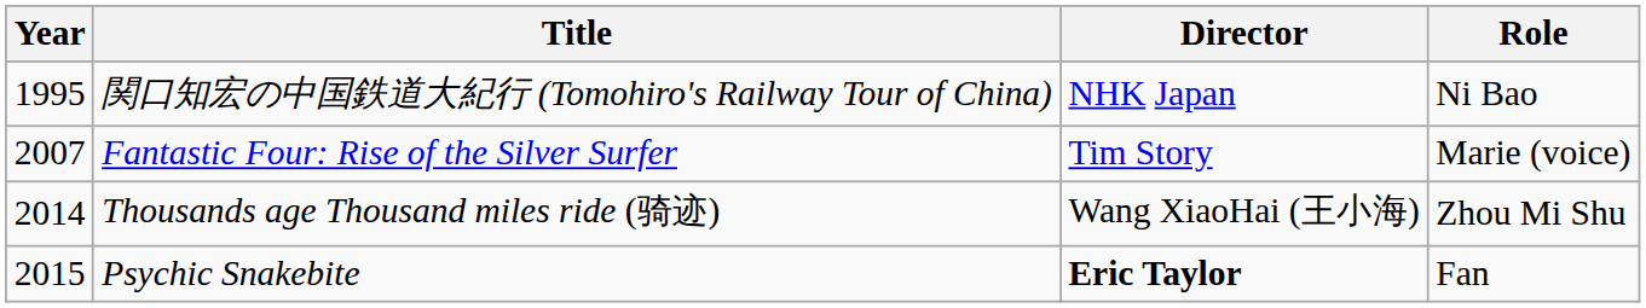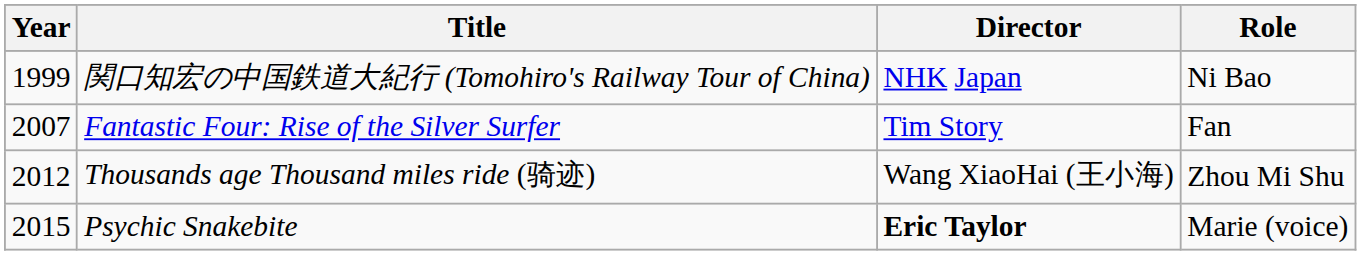 <table class="wikitable">
 <tr>
 <th>Year</th>
 <th>Title</th>
 <th>Director</th>
 <th>Role</th>
 </tr>
 <tr>
-<td>1995</td>
+<td>1999</td>
 <td><em>関口知宏の中国鉄道大紀行 (Tomohiro's Railway Tour of China)</em></td>
 <td><a href='#'>NHK</a> <a href='#'>Japan</a></td>
 <td>Ni Bao</td>
 </tr>
 <tr>
 <td>2007</td>
 <td><em><a href='#'>Fantastic Four: Rise of the Silver Surfer</a></em></td>
 <td><a href='#'>Tim Story</a></td>
-<td>Marie (voice)</td>
+<td>Fan</td>
 </tr>
 <tr>
-<td>2014</td>
+<td>2012</td>
 <td><em>Thousands age Thousand miles ride</em> (骑迹)</td>
 <td>Wang XiaoHai (王小海)</td>
 <td>Zhou Mi Shu</td>
 </tr>
 <tr>
 <td>2015</td>
 <td><em>Psychic Snakebite</em></td>
 <td><strong>Eric Taylor</strong></td>
-<td>Fan</td>
+<td>Marie (voice)</td>
 </tr>
 </table>
